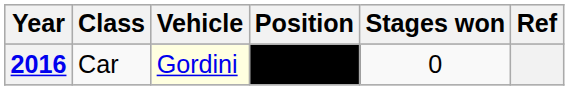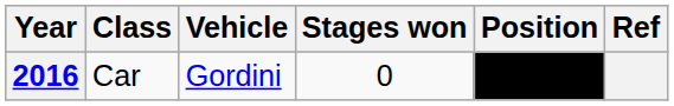 <table class="wikitable">
 <tr>
 <th>Year</th>
 <th>Class</th>
 <th>Vehicle</th>
+<th>Stages won</th>
 <th>Position</th>
-<th>Stages won</th>
 <th>Ref</th>
 </tr>
 <tr>
 <th><a href='#'>2016</a></th>
 <td>Car</td>
-<td style="background: lightyellow;"><a href='#'>Gordini</a></td>
+<td><a href='#'>Gordini</a></td>
+<td align=center>0</td>
 <td style="text-align:center; background:black;"><span>DSQ</span></td>
-<td align=center>0</td>
 <th></th>
 </tr>
 </table>
